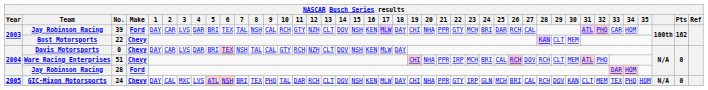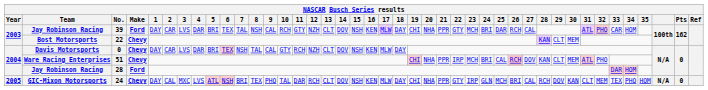 <table class="wikitable" style="text-align:center; font-size:75%">
 <tr>
 <th colspan=42><a href='#'>NASCAR</a> <a href='#'>Busch Series</a> results</th>
 </tr>
 <tr>
 <th>Year</th>
 <th>Team</th>
 <th>No.</th>
 <th>Make</th>
 <th>1</th>
 <th>2</th>
 <th>3</th>
 <th>4</th>
 <th>5</th>
 <th>6</th>
 <th>7</th>
 <th>8</th>
 <th>9</th>
 <th>10</th>
 <th>11</th>
 <th>12</th>
 <th>13</th>
 <th>14</th>
 <th>15</th>
 <th>16</th>
 <th>17</th>
 <th>18</th>
 <th>19</th>
 <th>20</th>
 <th>21</th>
 <th>22</th>
 <th>23</th>
 <th>24</th>
 <th>25</th>
 <th>26</th>
 <th>27</th>
 <th>28</th>
 <th>29</th>
 <th>30</th>
 <th>31</th>
 <th>32</th>
 <th>33</th>
 <th>34</th>
 <th>35</th>
 <th></th>
 <th>Pts</th>
 <th>Ref</th>
 </tr>
 <tr>
 <th rowspan=2><a href='#'>2003</a></th>
 <th><a href='#'>Jay Robinson Racing</a></th>
 <th>39</th>
 <th><a href='#'>Ford</a></th>
 <td><a href='#'>DAY</a></td>
 <td><a href='#'>CAR</a></td>
 <td><a href='#'>LVS</a></td>
 <td><a href='#'>DAR</a></td>
 <td><a href='#'>BRI</a></td>
 <td><a href='#'>TEX</a></td>
 <td><a href='#'>TAL</a></td>
 <td><a href='#'>NSH</a></td>
 <td><a href='#'>CAL</a></td>
 <td><a href='#'>RCH</a></td>
 <td><a href='#'>GTY</a></td>
 <td><a href='#'>NZH</a></td>
 <td><a href='#'>CLT</a></td>
 <td><a href='#'>DOV</a></td>
 <td><a href='#'>NSH</a></td>
 <td><a href='#'>KEN</a></td>
 <td style="background:#EFCFFF;"><a href='#'>MLW</a><br></td>
 <td><a href='#'>DAY</a></td>
 <td><a href='#'>CHI</a></td>
 <td><a href='#'>NHA</a></td>
 <td><a href='#'>PPR</a></td>
 <td><a href='#'>GTY</a></td>
 <td><a href='#'>MCH</a></td>
 <td><a href='#'>BRI</a></td>
 <td><a href='#'>DAR</a></td>
 <td><a href='#'>RCH</a></td>
 <td><a href='#'>CAL</a></td>
 <td colspan=3></td>
 <td style="background:#EFCFFF;"><a href='#'>ATL</a><br></td>
 <td style="background:#FFCFCF;"><a href='#'>PHO</a><br></td>
 <td><a href='#'>CAR</a></td>
 <td><a href='#'>HOM</a></td>
 <td></td>
 <th rowspan=2>100th</th>
 <th rowspan=2>162</th>
 <th rowspan=2></th>
 </tr>
 <tr>
 <th><a href='#'>Bost Motorsports</a></th>
 <th>22</th>
 <th><a href='#'>Chevy</a></th>
 <td colspan=27></td>
 <td style="background:#EFCFFF;"><a href='#'>KAN</a><br></td>
 <td><a href='#'>CLT</a></td>
 <td><a href='#'>MEM</a></td>
 <td colspan=6></td>
 </tr>
 <tr>
 <th rowspan=3><a href='#'>2004</a></th>
 <th><a href='#'>Davis Motorsports</a></th>
 <th>0</th>
 <th><a href='#'>Chevy</a></th>
 <td><a href='#'>DAY</a></td>
 <td><a href='#'>CAR</a></td>
 <td><a href='#'>LVS</a></td>
 <td><a href='#'>DAR</a></td>
 <td><a href='#'>BRI</a></td>
 <td style="background:#FFCFCF;"><a href='#'>TEX</a><br></td>
 <td><a href='#'>NSH</a></td>
 <td><a href='#'>TAL</a></td>
 <td><a href='#'>CAL</a></td>
 <td><a href='#'>GTY</a></td>
 <td><a href='#'>RCH</a></td>
 <td><a href='#'>NZH</a></td>
 <td><a href='#'>CLT</a></td>
 <td><a href='#'>DOV</a></td>
 <td><a href='#'>NSH</a></td>
 <td><a href='#'>KEN</a></td>
 <td><a href='#'>MLW</a></td>
 <td><a href='#'>DAY</a></td>
 <td colspan=17></td>
 <th rowspan=3>N/A</th>
 <th rowspan=3>0</th>
 <th rowspan=3></th>
 </tr>
 <tr>
 <th><a href='#'>Ware Racing Enterprises</a></th>
 <th>51</th>
 <th><a href='#'>Chevy</a></th>
 <td colspan=18></td>
 <td style="background:#FFCFCF;"><a href='#'>CHI</a><br></td>
 <td><a href='#'>NHA</a></td>
 <td><a href='#'>PPR</a></td>
 <td><a href='#'>IRP</a></td>
 <td><a href='#'>MCH</a></td>
 <td><a href='#'>BRI</a></td>
 <td><a href='#'>CAL</a></td>
 <td style="background: pink;"><a href='#'>RCH</a></td>
 <td><a href='#'>DOV</a></td>
-<td><a href='#'>RCH</a></td>
+<td><a href='#'>KAN</a></td>
 <td><a href='#'>CLT</a></td>
 <td><a href='#'>MEM</a></td>
 <td style="background:#FFCFCF;"><a href='#'>ATL</a><br></td>
 <td><a href='#'>PHO</a></td>
 <td colspan=3></td>
 </tr>
 <tr>
 <th><a href='#'>Jay Robinson Racing</a></th>
 <th>28</th>
 <th><a href='#'>Ford</a></th>
 <td colspan=32></td>
 <td style="background:#FFCFCF;"><a href='#'>DAR</a><br></td>
 <td style="background:#FFCFCF;"><a href='#'>HOM</a><br></td>
 <td></td>
 </tr>
 <tr>
 <th><a href='#'>2005</a></th>
 <th><a href='#'>GIC-Mixon Motorsports</a></th>
 <th>24</th>
 <th><a href='#'>Chevy</a></th>
 <td><a href='#'>DAY</a></td>
 <td><a href='#'>CAL</a></td>
 <td><a href='#'>MXC</a></td>
 <td><a href='#'>LVS</a></td>
 <td style="background:#FFCFCF;"><a href='#'>ATL</a><br></td>
 <td style="background:#FFCFCF;"><a href='#'>NSH</a><br></td>
 <td><a href='#'>BRI</a></td>
 <td><a href='#'>TEX</a></td>
 <td><a href='#'>PHO</a></td>
 <td><a href='#'>TAL</a></td>
 <td><a href='#'>DAR</a></td>
 <td><a href='#'>RCH</a></td>
 <td><a href='#'>CLT</a></td>
 <td><a href='#'>DOV</a></td>
 <td><a href='#'>NSH</a></td>
 <td><a href='#'>KEN</a></td>
 <td><a href='#'>MLW</a></td>
 <td><a href='#'>DAY</a></td>
 <td><a href='#'>CHI</a></td>
 <td><a href='#'>NHA</a></td>
 <td><a href='#'>PPR</a></td>
 <td><a href='#'>GTY</a></td>
 <td><a href='#'>IRP</a></td>
 <td><a href='#'>GLN</a></td>
 <td><a href='#'>MCH</a></td>
 <td><a href='#'>BRI</a></td>
 <td><a href='#'>CAL</a></td>
 <td><a href='#'>RCH</a></td>
 <td><a href='#'>DOV</a></td>
 <td><a href='#'>KAN</a></td>
 <td><a href='#'>CLT</a></td>
 <td><a href='#'>MEM</a></td>
 <td><a href='#'>TEX</a></td>
 <td><a href='#'>PHO</a></td>
 <td><a href='#'>HOM</a></td>
 <th>N/A</th>
 <th>0</th>
 <th></th>
 </tr>
 </table>
